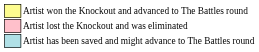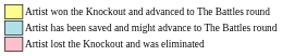 <table class="toccolours" style="font-size: 90%; white-space: nowrap;">
 <tr>
 <td style="background:#fdfc8f; border:1px solid black;">      </td>
 <td>Artist won the Knockout and advanced to The Battles round</td>
 </tr>
 <tr>
+<td style="background:#b0e0e6; border:1px solid black;">      </td>
+<td>Artist has been saved and might advance to The Battles round</td>
+</tr>
+<tr>
 <td style="background:pink; border:1px solid black;">      </td>
 <td>Artist lost the Knockout and was eliminated</td>
 </tr>
 <tr>
-<td style="background:#b0e0e6; border:1px solid black;">      </td>
-<td>Artist has been saved and might advance to The Battles round</td>
-</tr>
-<tr>
 </tr>
 </table>
